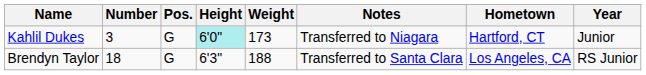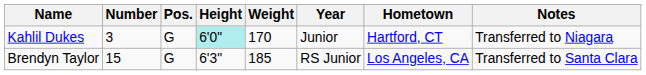 <table class="wikitable sortable" border="1">
 <tr>
 <th>Name</th>
 <th>Number</th>
 <th>Pos.</th>
 <th>Height</th>
 <th>Weight</th>
+<th>Year</th>
+<th>Hometown</th>
 <th class="unsortable">Notes</th>
-<th>Hometown</th>
-<th>Year</th>
 </tr>
 <tr>
 <td sortname><a href='#'>Kahlil Dukes</a></td>
 <td>3</td>
 <td>G</td>
 <td style="background: paleturquoise;">6'0"</td>
-<td>173</td>
+<td>170</td>
+<td>Junior</td>
+<td><a href='#'>Hartford, CT</a></td>
 <td>Transferred to <a href='#'>Niagara</a></td>
-<td><a href='#'>Hartford, CT</a></td>
-<td>Junior</td>
 </tr>
 <tr>
 <td sortname>Brendyn Taylor</td>
-<td>18</td>
+<td>15</td>
 <td>G</td>
 <td>6'3"</td>
-<td>188</td>
+<td>185</td>
+<td>RS Junior</td>
+<td><a href='#'>Los Angeles, CA</a></td>
 <td>Transferred to <a href='#'>Santa Clara</a></td>
-<td><a href='#'>Los Angeles, CA</a></td>
-<td>RS Junior</td>
 </tr>
 </table>
